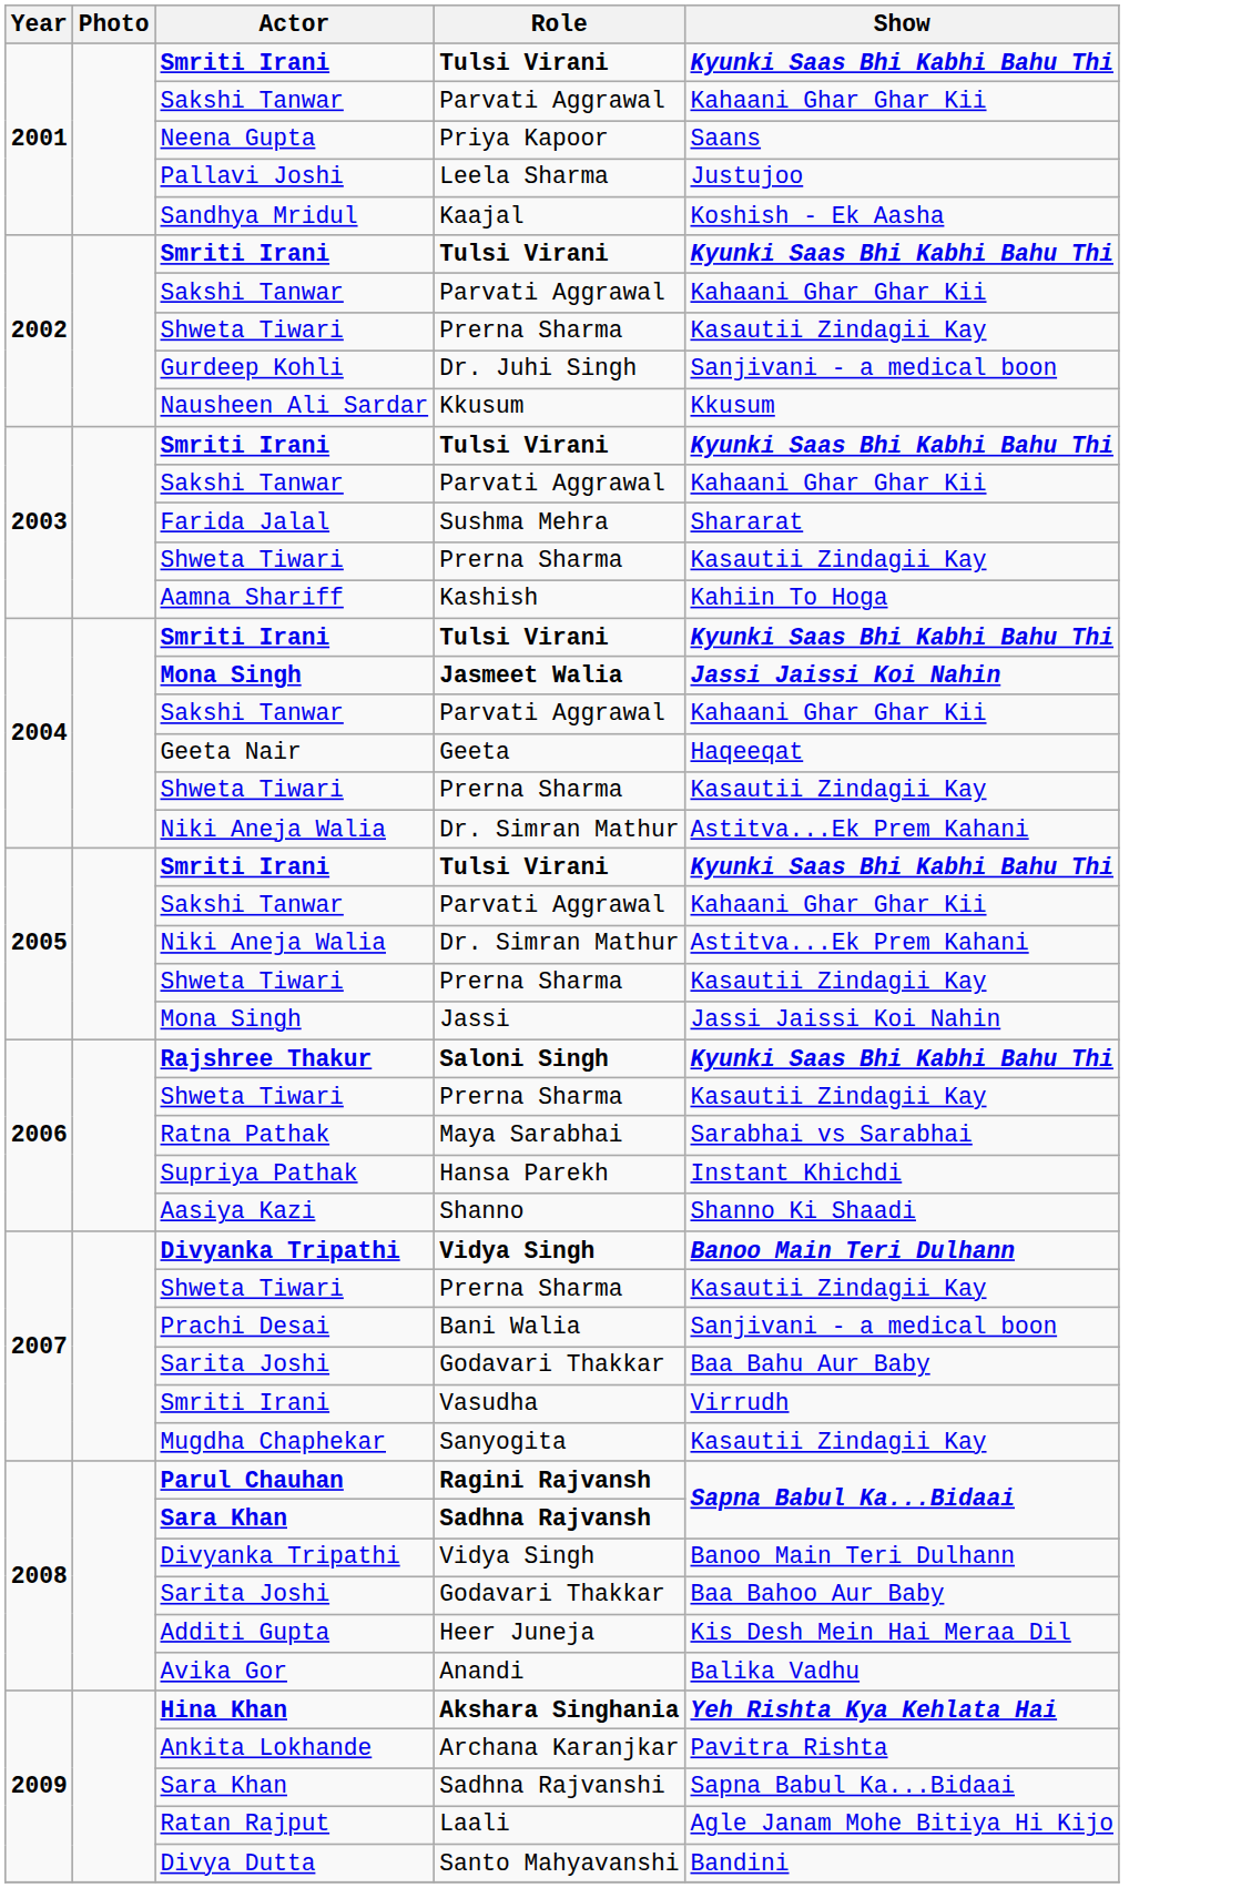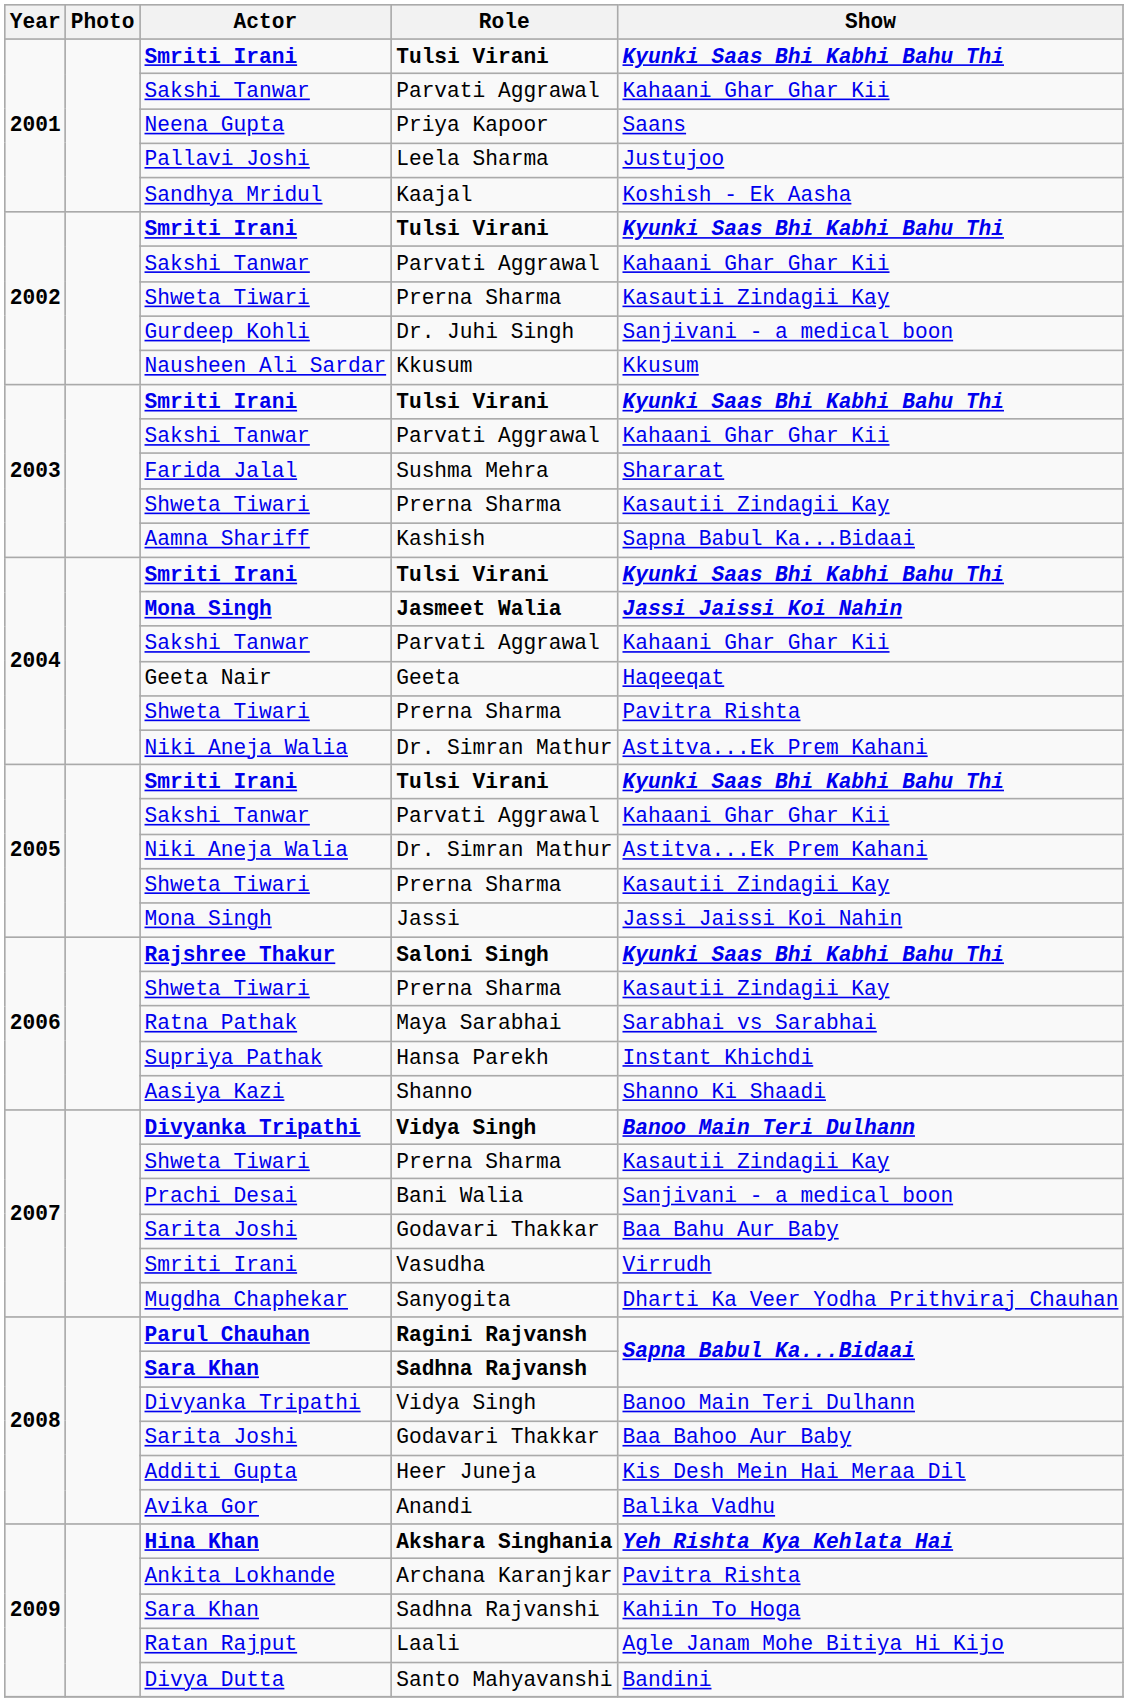 <table class="wikitable">
 <tr>
 <th>Year</th>
 <th>Photo</th>
 <th>Actor</th>
 <th>Role</th>
 <th>Show</th>
 </tr>
 <tr>
 <td rowspan=5><strong>2001</strong></td>
 <td rowspan=5 style="text-align:center"></td>
 <td><strong><a href='#'>Smriti Irani</a></strong></td>
 <td><strong>Tulsi Virani</strong></td>
 <td><strong><em><a href='#'>Kyunki Saas Bhi Kabhi Bahu Thi</a></em></strong></td>
 </tr>
 <tr>
 <td><a href='#'>Sakshi Tanwar</a></td>
 <td>Parvati Aggrawal</td>
 <td><a href='#'>Kahaani Ghar Ghar Kii</a></td>
 </tr>
 <tr>
 <td><a href='#'>Neena Gupta</a></td>
 <td>Priya Kapoor</td>
 <td><a href='#'>Saans</a></td>
 </tr>
 <tr>
 <td><a href='#'>Pallavi Joshi</a></td>
 <td>Leela Sharma</td>
 <td><a href='#'>Justujoo</a></td>
 </tr>
 <tr>
 <td><a href='#'>Sandhya Mridul</a></td>
 <td>Kaajal</td>
 <td><a href='#'>Koshish - Ek Aasha</a></td>
 </tr>
 <tr>
 <td rowspan=5><strong>2002</strong></td>
 <td rowspan=5 style="text-align:center"></td>
 <td><strong><a href='#'>Smriti Irani</a></strong></td>
 <td><strong>Tulsi Virani</strong></td>
 <td><strong><em><a href='#'>Kyunki Saas Bhi Kabhi Bahu Thi</a></em></strong></td>
 </tr>
 <tr>
 <td><a href='#'>Sakshi Tanwar</a></td>
 <td>Parvati Aggrawal</td>
 <td><a href='#'>Kahaani Ghar Ghar Kii</a></td>
 </tr>
 <tr>
 <td><a href='#'>Shweta Tiwari</a></td>
 <td>Prerna Sharma</td>
 <td><a href='#'>Kasautii Zindagii Kay</a></td>
 </tr>
 <tr>
 <td><a href='#'>Gurdeep Kohli</a></td>
 <td>Dr. Juhi Singh</td>
 <td><a href='#'>Sanjivani - a medical boon</a></td>
 </tr>
 <tr>
 <td><a href='#'>Nausheen Ali Sardar</a></td>
 <td>Kkusum</td>
 <td><a href='#'>Kkusum</a></td>
 </tr>
 <tr>
 <td rowspan=5><strong>2003</strong></td>
 <td rowspan=5 style="text-align:center"></td>
 <td><strong><a href='#'>Smriti Irani</a></strong></td>
 <td><strong>Tulsi Virani</strong></td>
 <td><strong><em><a href='#'>Kyunki Saas Bhi Kabhi Bahu Thi</a></em></strong></td>
 </tr>
 <tr>
 <td><a href='#'>Sakshi Tanwar</a></td>
 <td>Parvati Aggrawal</td>
 <td><a href='#'>Kahaani Ghar Ghar Kii</a></td>
 </tr>
 <tr>
 <td><a href='#'>Farida Jalal</a></td>
 <td>Sushma Mehra</td>
 <td><a href='#'>Shararat</a></td>
 </tr>
 <tr>
 <td><a href='#'>Shweta Tiwari</a></td>
 <td>Prerna Sharma</td>
 <td><a href='#'>Kasautii Zindagii Kay</a></td>
 </tr>
 <tr>
 <td><a href='#'>Aamna Shariff</a></td>
 <td>Kashish</td>
-<td><a href='#'>Kahiin To Hoga</a></td>
+<td><a href='#'>Sapna Babul Ka...Bidaai</a></td>
 </tr>
 <tr>
 <td rowspan=6><strong>2004</strong></td>
 <td rowspan=6 style="text-align:center"></td>
 <td><strong><a href='#'>Smriti Irani</a></strong></td>
 <td><strong>Tulsi Virani</strong></td>
 <td><strong><em><a href='#'>Kyunki Saas Bhi Kabhi Bahu Thi</a></em></strong></td>
 </tr>
 <tr>
 <td><strong><a href='#'>Mona Singh</a></strong></td>
 <td><strong>Jasmeet Walia</strong></td>
 <td><strong><em><a href='#'>Jassi Jaissi Koi Nahin</a></em></strong></td>
 </tr>
 <tr>
 <td><a href='#'>Sakshi Tanwar</a></td>
 <td>Parvati Aggrawal</td>
 <td><a href='#'>Kahaani Ghar Ghar Kii</a></td>
 </tr>
 <tr>
 <td>Geeta Nair</td>
 <td>Geeta</td>
 <td><a href='#'>Haqeeqat</a></td>
 </tr>
 <tr>
 <td><a href='#'>Shweta Tiwari</a></td>
 <td>Prerna Sharma</td>
-<td><a href='#'>Kasautii Zindagii Kay</a></td>
+<td><a href='#'>Pavitra Rishta</a></td>
 </tr>
 <tr>
 <td><a href='#'>Niki Aneja Walia</a></td>
 <td>Dr. Simran Mathur</td>
 <td><a href='#'>Astitva...Ek Prem Kahani</a></td>
 </tr>
 <tr>
 <td rowspan=5><strong>2005</strong></td>
 <td rowspan=5 style="text-align:center"></td>
 <td><strong><a href='#'>Smriti Irani</a></strong></td>
 <td><strong>Tulsi Virani</strong></td>
 <td><strong><em><a href='#'>Kyunki Saas Bhi Kabhi Bahu Thi</a></em></strong></td>
 </tr>
 <tr>
 <td><a href='#'>Sakshi Tanwar</a></td>
 <td>Parvati Aggrawal</td>
 <td><a href='#'>Kahaani Ghar Ghar Kii</a></td>
 </tr>
 <tr>
 <td><a href='#'>Niki Aneja Walia</a></td>
 <td>Dr. Simran Mathur</td>
 <td><a href='#'>Astitva...Ek Prem Kahani</a></td>
 </tr>
 <tr>
 <td><a href='#'>Shweta Tiwari</a></td>
 <td>Prerna Sharma</td>
 <td><a href='#'>Kasautii Zindagii Kay</a></td>
 </tr>
 <tr>
 <td><a href='#'>Mona Singh</a></td>
 <td>Jassi</td>
 <td><a href='#'>Jassi Jaissi Koi Nahin</a></td>
 </tr>
 <tr>
 <td rowspan=5><strong>2006</strong></td>
 <td rowspan=5 style="text-align:center"></td>
 <td><strong><a href='#'>Rajshree Thakur</a></strong></td>
 <td><strong>Saloni Singh</strong></td>
 <td><strong><em><a href='#'>Kyunki Saas Bhi Kabhi Bahu Thi</a></em></strong></td>
 </tr>
 <tr>
 <td><a href='#'>Shweta Tiwari</a></td>
 <td>Prerna Sharma</td>
 <td><a href='#'>Kasautii Zindagii Kay</a></td>
 </tr>
 <tr>
 <td><a href='#'>Ratna Pathak</a></td>
 <td>Maya Sarabhai</td>
 <td><a href='#'>Sarabhai vs Sarabhai</a></td>
 </tr>
 <tr>
 <td><a href='#'>Supriya Pathak</a></td>
 <td>Hansa Parekh</td>
 <td><a href='#'>Instant Khichdi</a></td>
 </tr>
 <tr>
 <td><a href='#'>Aasiya Kazi</a></td>
 <td>Shanno</td>
 <td><a href='#'>Shanno Ki Shaadi</a></td>
 </tr>
 <tr>
 <td rowspan=6><strong>2007</strong></td>
 <td rowspan=6 style="text-align:center"></td>
 <td><strong><a href='#'>Divyanka Tripathi</a></strong></td>
 <td><strong>Vidya Singh</strong></td>
 <td><strong><em><a href='#'>Banoo Main Teri Dulhann</a></em></strong></td>
 </tr>
 <tr>
 <td><a href='#'>Shweta Tiwari</a></td>
 <td>Prerna Sharma</td>
 <td><a href='#'>Kasautii Zindagii Kay</a></td>
 </tr>
 <tr>
 <td><a href='#'>Prachi Desai</a></td>
 <td>Bani Walia</td>
 <td><a href='#'>Sanjivani - a medical boon</a></td>
 </tr>
 <tr>
 <td><a href='#'>Sarita Joshi</a></td>
 <td>Godavari Thakkar</td>
 <td><a href='#'>Baa Bahu Aur Baby</a></td>
 </tr>
 <tr>
 <td><a href='#'>Smriti Irani</a></td>
 <td>Vasudha</td>
 <td><a href='#'>Virrudh</a></td>
 </tr>
 <tr>
 <td><a href='#'>Mugdha Chaphekar</a></td>
 <td>Sanyogita</td>
-<td><a href='#'>Kasautii Zindagii Kay</a></td>
+<td><a href='#'>Dharti Ka Veer Yodha Prithviraj Chauhan</a></td>
 </tr>
 <tr>
 <td rowspan=6><strong>2008</strong></td>
 <td rowspan=6 style="text-align:center"><br></td>
 <td><strong><a href='#'>Parul Chauhan</a></strong></td>
 <td><strong>Ragini Rajvansh</strong></td>
 <td rowspan=2><strong><em><a href='#'>Sapna Babul Ka...Bidaai</a></em></strong></td>
 </tr>
 <tr>
 <td><strong><a href='#'>Sara Khan</a></strong></td>
 <td><strong>Sadhna Rajvansh</strong></td>
 </tr>
 <tr>
 <td><a href='#'>Divyanka Tripathi</a></td>
 <td>Vidya Singh</td>
 <td><a href='#'>Banoo Main Teri Dulhann</a></td>
 </tr>
 <tr>
 <td><a href='#'>Sarita Joshi</a></td>
 <td>Godavari Thakkar</td>
 <td><a href='#'>Baa Bahoo Aur Baby</a></td>
 </tr>
 <tr>
 <td><a href='#'>Additi Gupta</a></td>
 <td>Heer Juneja</td>
 <td><a href='#'>Kis Desh Mein Hai Meraa Dil</a></td>
 </tr>
 <tr>
 <td><a href='#'>Avika Gor</a></td>
 <td>Anandi</td>
 <td><a href='#'>Balika Vadhu</a></td>
 </tr>
 <tr>
 <td rowspan=5><strong>2009</strong></td>
 <td rowspan=5 style="text-align:center"></td>
 <td><strong><a href='#'>Hina Khan</a></strong></td>
 <td><strong>Akshara Singhania</strong></td>
 <td><strong><em><a href='#'>Yeh Rishta Kya Kehlata Hai</a></em></strong></td>
 </tr>
 <tr>
 <td><a href='#'>Ankita Lokhande</a></td>
 <td>Archana Karanjkar</td>
 <td><a href='#'>Pavitra Rishta</a></td>
 </tr>
 <tr>
 <td><a href='#'>Sara Khan</a></td>
 <td>Sadhna Rajvanshi</td>
-<td><a href='#'>Sapna Babul Ka...Bidaai</a></td>
+<td><a href='#'>Kahiin To Hoga</a></td>
 </tr>
 <tr>
 <td><a href='#'>Ratan Rajput</a></td>
 <td>Laali</td>
 <td><a href='#'>Agle Janam Mohe Bitiya Hi Kijo</a></td>
 </tr>
 <tr>
 <td><a href='#'>Divya Dutta</a></td>
 <td>Santo Mahyavanshi</td>
 <td><a href='#'>Bandini</a></td>
 </tr>
 <tr>
 </tr>
 </table>
